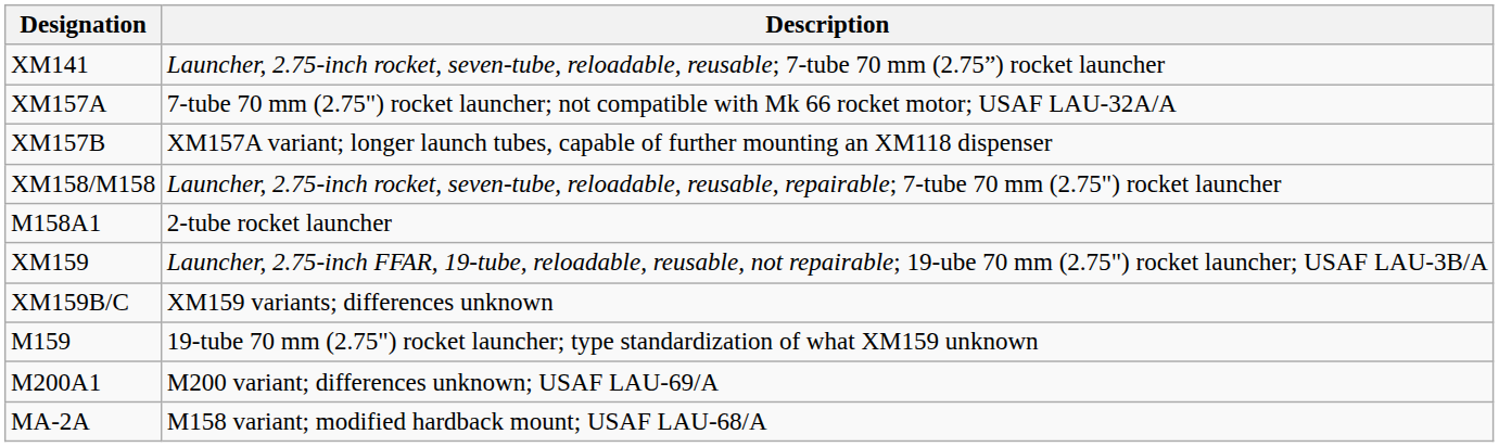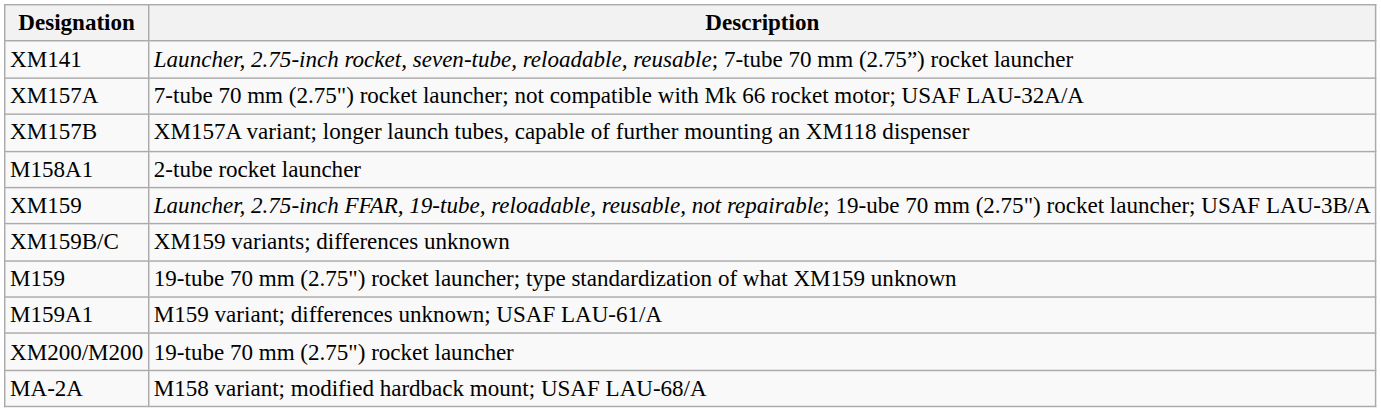 <table class="wikitable">
 <tr>
 <th>Designation</th>
 <th>Description</th>
 </tr>
 <tr>
 <td>XM141</td>
 <td><em>Launcher, 2.75-inch rocket, seven-tube, reloadable, reusable</em>; 7-tube 70 mm (2.75”) rocket launcher</td>
 </tr>
 <tr>
 <td>XM157A</td>
 <td>7-tube 70 mm (2.75") rocket launcher; not compatible with Mk 66 rocket motor; USAF LAU-32A/A</td>
 </tr>
 <tr>
 <td>XM157B</td>
 <td>XM157A variant; longer launch tubes, capable of further mounting an XM118 dispenser</td>
 </tr>
 <tr>
-<td>XM158/M158</td>
-<td><em>Launcher, 2.75-inch rocket, seven-tube, reloadable, reusable, repairable</em>; 7-tube 70 mm (2.75") rocket launcher</td>
-</tr>
-<tr>
 <td>M158A1</td>
 <td>2-tube rocket launcher</td>
 </tr>
 <tr>
 <td>XM159</td>
 <td><em>Launcher, 2.75-inch FFAR, 19-tube, reloadable, reusable, not repairable</em>; 19-ube 70 mm (2.75") rocket launcher; USAF LAU-3B/A</td>
 </tr>
 <tr>
 <td>XM159B/C</td>
 <td>XM159 variants; differences unknown</td>
 </tr>
 <tr>
 <td>M159</td>
 <td>19-tube 70 mm (2.75") rocket launcher; type standardization of what XM159 unknown</td>
 </tr>
 <tr>
-<td>M200A1</td>
-<td>M200 variant; differences unknown; USAF LAU-69/A</td>
+<td>M159A1</td>
+<td>M159 variant; differences unknown; USAF LAU-61/A</td>
+</tr>
+<tr>
+<td>XM200/M200</td>
+<td>19-tube 70 mm (2.75") rocket launcher</td>
 </tr>
 <tr>
 <td>MA-2A</td>
 <td>M158 variant; modified hardback mount; USAF LAU-68/A</td>
 </tr>
 </table>
